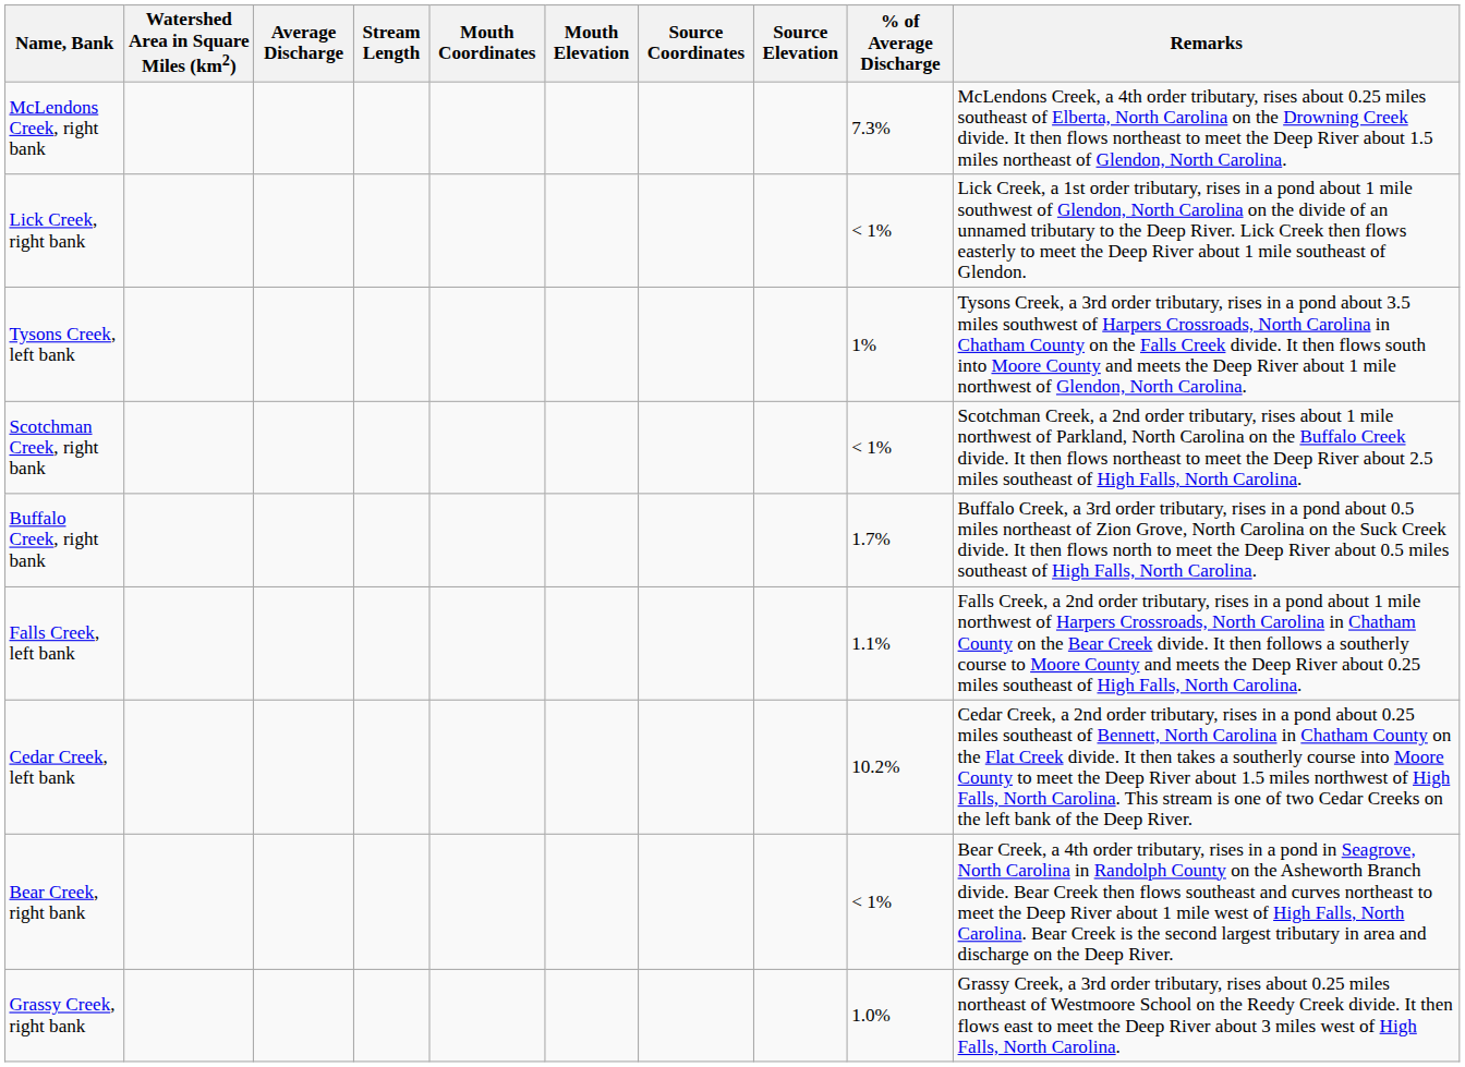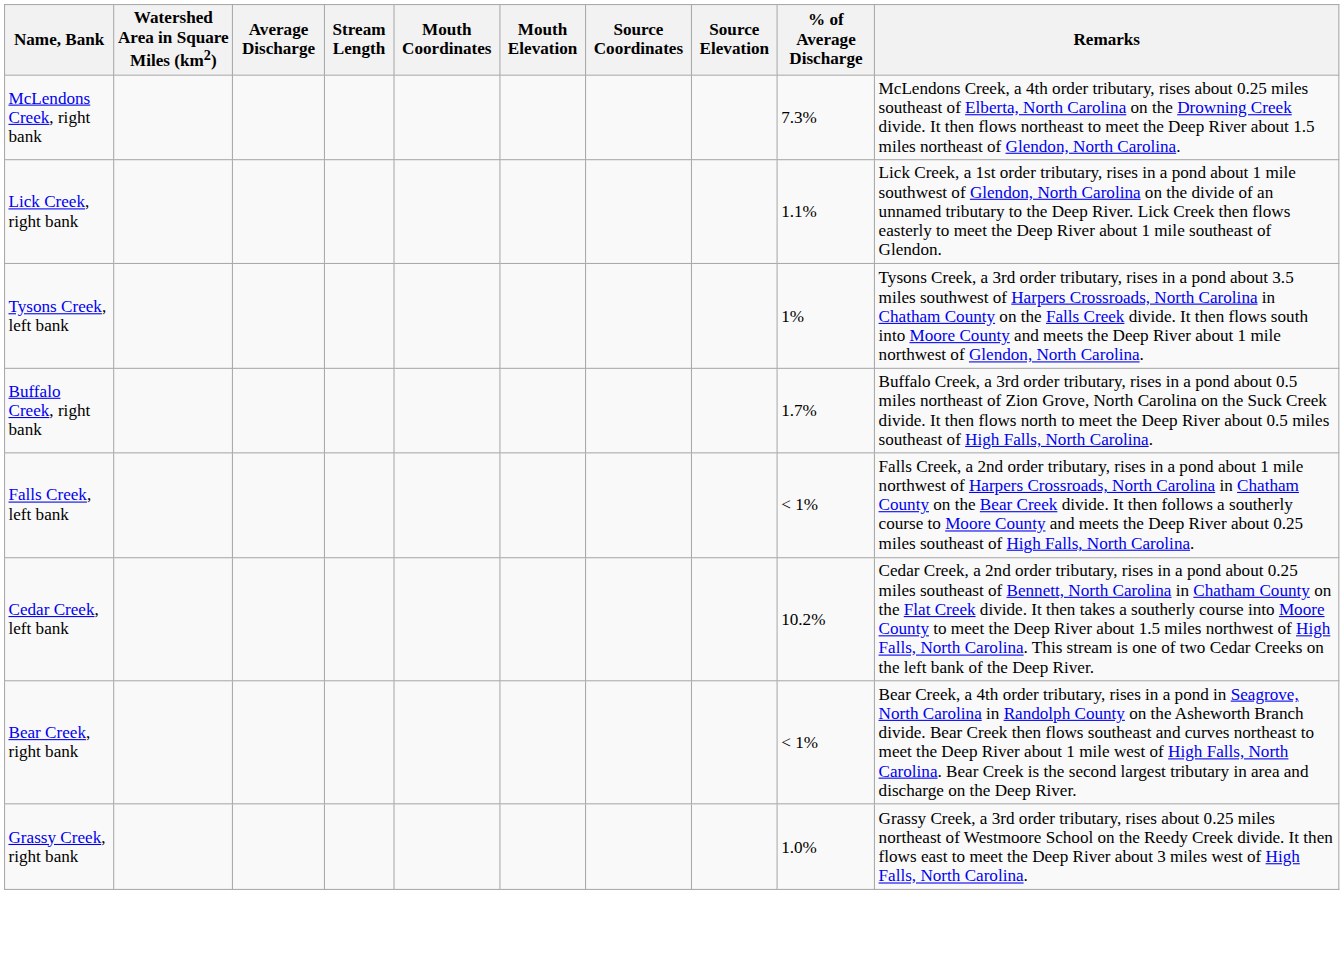 <table class="wikitable mw-collapsible mw-collapsed">
 <tr>
 <th>Name, Bank</th>
 <th>Watershed Area in Square Miles (km<sup>2</sup>)</th>
 <th>Average Discharge</th>
 <th>Stream Length</th>
 <th>Mouth Coordinates</th>
 <th>Mouth Elevation</th>
 <th>Source Coordinates</th>
 <th>Source Elevation</th>
 <th>% of Average Discharge</th>
 <th>Remarks</th>
 </tr>
 <tr>
 <td><a href='#'>McLendons Creek</a>, right bank</td>
 <td></td>
 <td></td>
 <td></td>
 <td></td>
 <td></td>
 <td></td>
 <td></td>
 <td>7.3%</td>
 <td>McLendons Creek, a 4th order tributary, rises about 0.25 miles southeast of <a href='#'>Elberta, North Carolina</a> on the <a href='#'>Drowning Creek</a> divide. It then flows northeast to meet the Deep River about 1.5 miles northeast of <a href='#'>Glendon, North Carolina</a>.</td>
 </tr>
 <tr>
 <td><a href='#'>Lick Creek</a>, right bank</td>
 <td></td>
 <td></td>
 <td></td>
 <td></td>
 <td></td>
 <td></td>
 <td></td>
-<td>< 1%</td>
+<td>1.1%</td>
 <td>Lick Creek, a 1st order tributary, rises in a pond about 1 mile southwest of <a href='#'>Glendon, North Carolina</a> on the divide of an unnamed tributary to the Deep River. Lick Creek then flows easterly to meet the Deep River about 1 mile southeast of Glendon.</td>
 </tr>
 <tr>
 <td><a href='#'>Tysons Creek</a>, left bank</td>
 <td></td>
 <td></td>
 <td></td>
 <td></td>
 <td></td>
 <td></td>
 <td></td>
 <td>1%</td>
 <td>Tysons Creek, a 3rd order tributary, rises in a pond about 3.5 miles southwest of <a href='#'>Harpers Crossroads, North Carolina</a> in <a href='#'>Chatham County</a> on the <a href='#'>Falls Creek</a> divide. It then flows south into <a href='#'>Moore County</a> and meets the Deep River about 1 mile northwest of <a href='#'>Glendon, North Carolina</a>.</td>
-</tr>
-<tr>
-<td><a href='#'>Scotchman Creek</a>, right bank</td>
-<td></td>
-<td></td>
-<td></td>
-<td></td>
-<td></td>
-<td></td>
-<td></td>
-<td>< 1%</td>
-<td>Scotchman Creek, a 2nd order tributary, rises about 1 mile northwest of Parkland, North Carolina on the <a href='#'>Buffalo Creek</a> divide. It then flows northeast to meet the Deep River about 2.5 miles southeast of <a href='#'>High Falls, North Carolina</a>.</td>
 </tr>
 <tr>
 <td><a href='#'>Buffalo Creek</a>, right bank</td>
 <td></td>
 <td></td>
 <td></td>
 <td></td>
 <td></td>
 <td></td>
 <td></td>
 <td>1.7%</td>
 <td>Buffalo Creek, a 3rd order tributary, rises in a pond about 0.5 miles northeast of Zion Grove, North Carolina on the Suck Creek divide. It then flows north to meet the Deep River about 0.5 miles southeast of <a href='#'>High Falls, North Carolina</a>.</td>
 </tr>
 <tr>
 <td><a href='#'>Falls Creek</a>, left bank</td>
 <td></td>
 <td></td>
 <td></td>
 <td></td>
 <td></td>
 <td></td>
 <td></td>
-<td>1.1%</td>
+<td>< 1%</td>
 <td>Falls Creek, a 2nd order tributary, rises in a pond about 1 mile northwest of <a href='#'>Harpers Crossroads, North Carolina</a> in <a href='#'>Chatham County</a> on the <a href='#'>Bear Creek</a> divide. It then follows a southerly course to <a href='#'>Moore County</a> and meets the Deep River about 0.25 miles southeast of <a href='#'>High Falls, North Carolina</a>.</td>
 </tr>
 <tr>
 <td><a href='#'>Cedar Creek</a>, left bank</td>
 <td></td>
 <td></td>
 <td></td>
 <td></td>
 <td></td>
 <td></td>
 <td></td>
 <td>10.2%</td>
 <td>Cedar Creek, a 2nd order tributary, rises in a pond about 0.25 miles southeast of <a href='#'>Bennett, North Carolina</a> in <a href='#'>Chatham County</a> on the <a href='#'>Flat Creek</a> divide. It then takes a southerly course into <a href='#'>Moore County</a> to meet the Deep River about 1.5 miles northwest of <a href='#'>High Falls, North Carolina</a>. This stream is one of two Cedar Creeks on the left bank of the Deep River.</td>
 </tr>
 <tr>
 <td><a href='#'>Bear Creek</a>, right bank</td>
 <td></td>
 <td></td>
 <td></td>
 <td></td>
 <td></td>
 <td></td>
 <td></td>
 <td>< 1%</td>
 <td>Bear Creek, a 4th order tributary, rises in a pond in <a href='#'>Seagrove, North Carolina</a> in <a href='#'>Randolph County</a> on the Asheworth Branch divide. Bear Creek then flows southeast and curves northeast to meet the Deep River about 1 mile west of <a href='#'>High Falls, North Carolina</a>. Bear Creek is the second largest tributary in area and discharge on the Deep River.</td>
 </tr>
 <tr>
 <td><a href='#'>Grassy Creek</a>, right bank</td>
 <td></td>
 <td></td>
 <td></td>
 <td></td>
 <td></td>
 <td></td>
 <td></td>
 <td>1.0%</td>
 <td>Grassy Creek, a 3rd order tributary, rises about 0.25 miles northeast of Westmoore School on the Reedy Creek divide. It then flows east to meet the Deep River about 3 miles west of <a href='#'>High Falls, North Carolina</a>.</td>
 </tr>
 </table>
